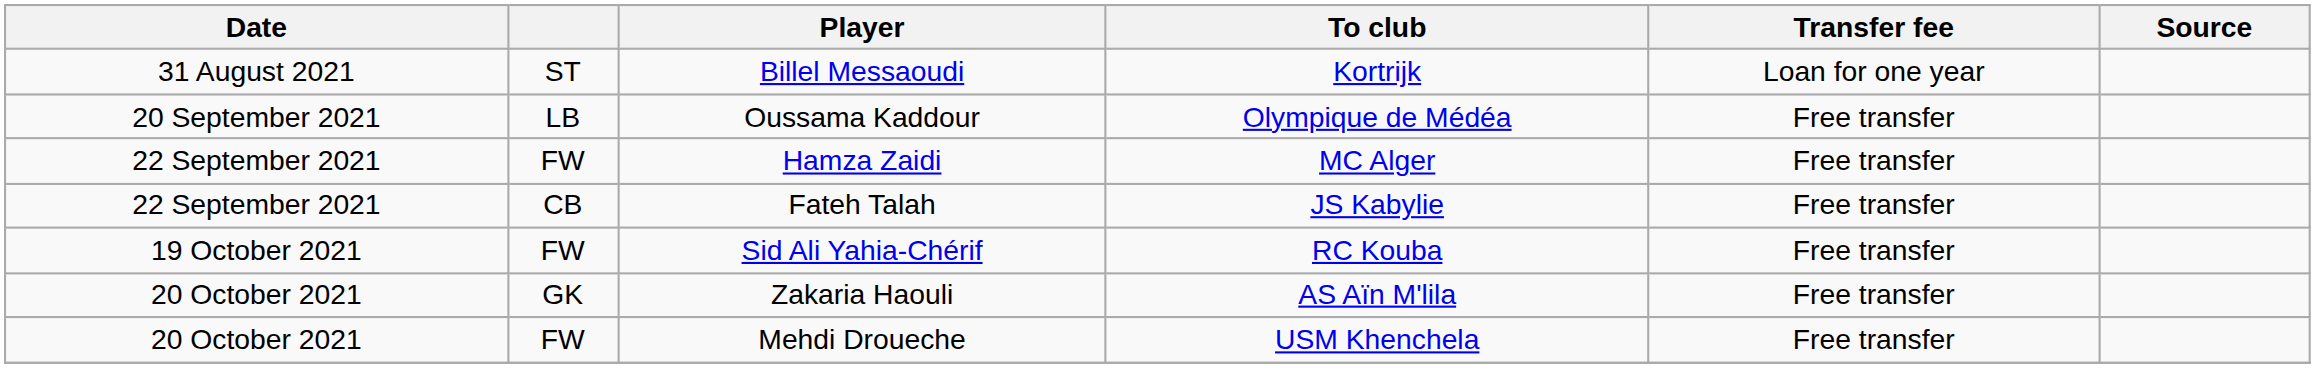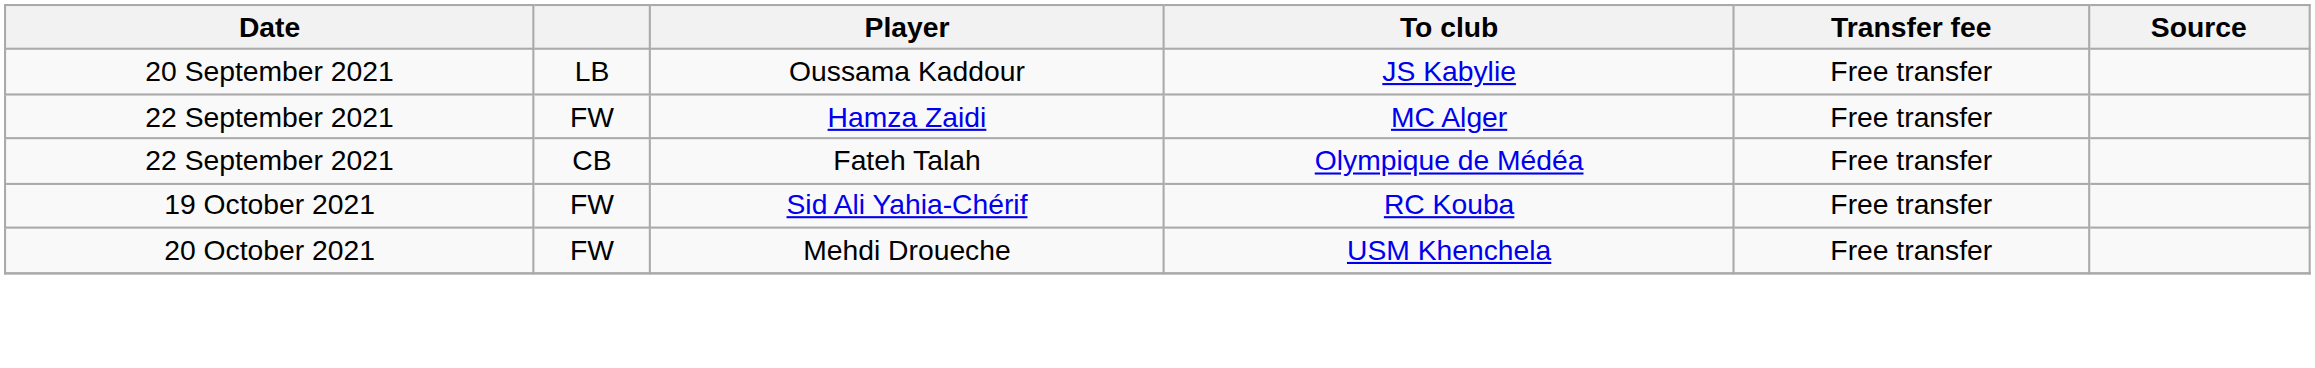 <table class="wikitable sortable" style="width:70%; text-align:center; font-size:85%; text-align:centre;">
 <tr>
 <th>Date</th>
 <th></th>
 <th>Player</th>
 <th>To club</th>
 <th>Transfer fee</th>
 <th>Source</th>
 </tr>
 <tr>
-<td>31 August 2021</td>
-<td>ST</td>
-<td> <a href='#'>Billel Messaoudi</a></td>
-<td> <a href='#'>Kortrijk</a></td>
-<td>Loan for one year</td>
-<td></td>
-</tr>
-<tr>
 <td>20 September 2021</td>
 <td>LB</td>
 <td> Oussama Kaddour</td>
-<td><a href='#'>Olympique de Médéa</a></td>
+<td><a href='#'>JS Kabylie</a></td>
 <td>Free transfer</td>
 <td></td>
 </tr>
 <tr>
 <td>22 September 2021</td>
 <td>FW</td>
 <td> <a href='#'>Hamza Zaidi</a></td>
 <td><a href='#'>MC Alger</a></td>
 <td>Free transfer</td>
 <td></td>
 </tr>
 <tr>
 <td>22 September 2021</td>
 <td>CB</td>
 <td> Fateh Talah</td>
-<td><a href='#'>JS Kabylie</a></td>
+<td><a href='#'>Olympique de Médéa</a></td>
 <td>Free transfer</td>
 <td></td>
 </tr>
 <tr>
 <td>19 October 2021</td>
 <td>FW</td>
 <td> <a href='#'>Sid Ali Yahia-Chérif</a></td>
 <td><a href='#'>RC Kouba</a></td>
-<td>Free transfer</td>
-<td></td>
-</tr>
-<tr>
-<td>20 October 2021</td>
-<td>GK</td>
-<td> Zakaria Haouli</td>
-<td><a href='#'>AS Aïn M'lila</a></td>
 <td>Free transfer</td>
 <td></td>
 </tr>
 <tr>
 <td>20 October 2021</td>
 <td>FW</td>
 <td> Mehdi Droueche</td>
 <td><a href='#'>USM Khenchela</a></td>
 <td>Free transfer</td>
 <td></td>
 </tr>
 <tr>
 </tr>
 </table>
